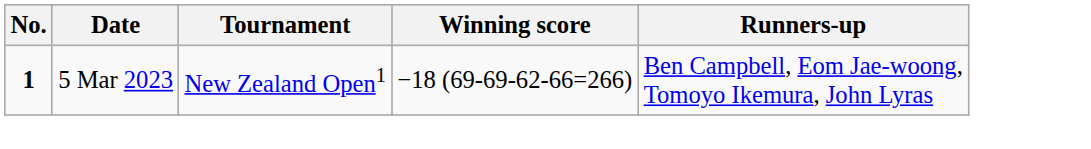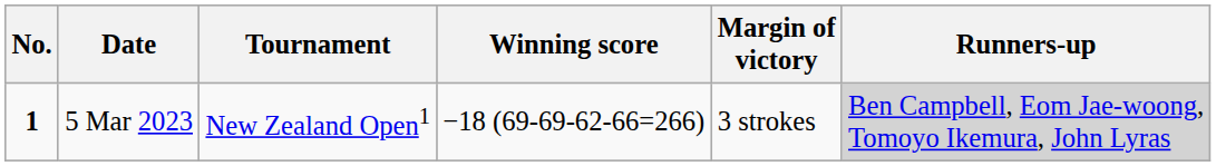 <table class="wikitable" style="font-size:95%;">
 <tr>
 <th>No.</th>
 <th>Date</th>
 <th>Tournament</th>
 <th>Winning score</th>
+<th>Margin of<br>victory</th>
 <th>Runners-up</th>
 </tr>
 <tr>
 <td align=center><strong>1</strong></td>
 <td align=right>5 Mar <a href='#'>2023</a></td>
 <td><a href='#'>New Zealand Open</a><sup>1</sup></td>
 <td>−18 (69-69-62-66=266)</td>
-<td> <a href='#'>Ben Campbell</a>,  <a href='#'>Eom Jae-woong</a>,<br> <a href='#'>Tomoyo Ikemura</a>,  <a href='#'>John Lyras</a></td>
+<td>3 strokes</td>
+<td style="background: lightgrey;"> <a href='#'>Ben Campbell</a>,  <a href='#'>Eom Jae-woong</a>,<br> <a href='#'>Tomoyo Ikemura</a>,  <a href='#'>John Lyras</a></td>
 </tr>
 </table>
